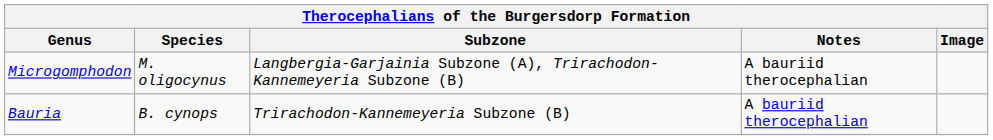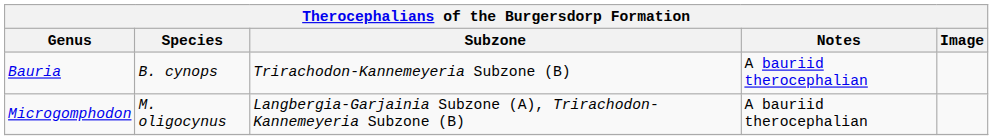 <table class="wikitable" align="center">
 <tr>
 <th colspan="5" align="center"><strong><a href='#'>Therocephalians</a> of the Burgersdorp Formation</strong></th>
 </tr>
 <tr>
 <th>Genus</th>
 <th>Species</th>
 <th>Subzone</th>
 <th>Notes</th>
 <th>Image</th>
 </tr>
 <tr>
+<td><em><a href='#'>Bauria</a></em></td>
+<td><em>B. cynops</em></td>
+<td><em>Trirachodon</em>-<em>Kannemeyeria</em> Subzone (B)</td>
+<td>A <a href='#'>bauriid</a> <a href='#'>therocephalian</a></td>
+<td></td>
+</tr>
+<tr>
 <td><em><a href='#'>Microgomphodon</a></em></td>
 <td><em>M. oligocynus</em></td>
 <td><em>Langbergia</em>-<em>Garjainia</em> Subzone (A), <em>Trirachodon</em>-<em>Kannemeyeria</em> Subzone (B)</td>
 <td>A bauriid therocephalian</td>
 <td></td>
 </tr>
 <tr>
-<td><em><a href='#'>Bauria</a></em></td>
-<td><em>B. cynops</em></td>
-<td><em>Trirachodon</em>-<em>Kannemeyeria</em> Subzone (B)</td>
-<td>A <a href='#'>bauriid</a> <a href='#'>therocephalian</a></td>
-<td></td>
-</tr>
-<tr>
 </tr>
 </table>
